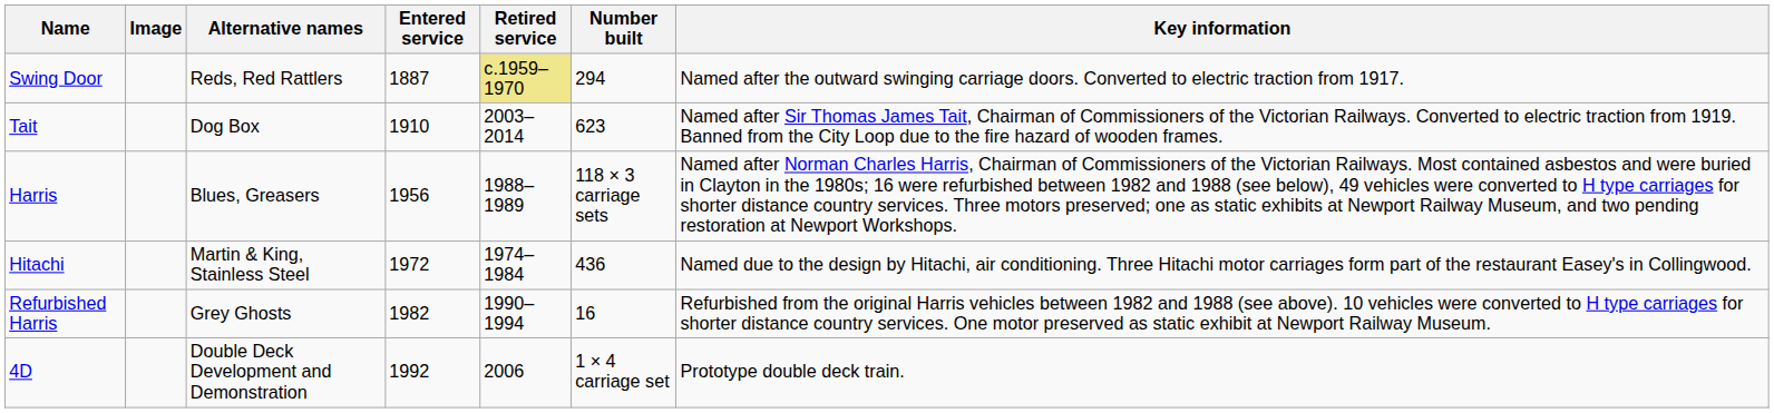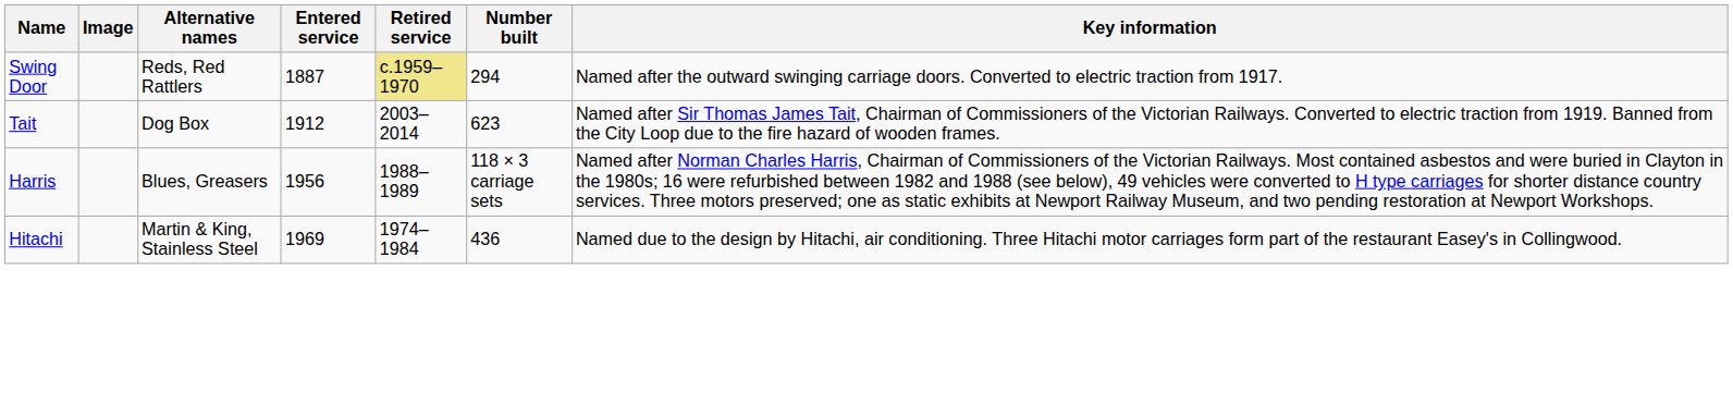 <table class="wikitable mw-collapsible">
 <tr>
 <th>Name</th>
 <th>Image</th>
 <th>Alternative names</th>
 <th>Entered service</th>
 <th>Retired service</th>
 <th>Number built</th>
 <th>Key information</th>
 </tr>
 <tr>
 <td><a href='#'>Swing Door</a></td>
 <td></td>
 <td>Reds, Red Rattlers</td>
 <td>1887</td>
 <td style="background: khaki;">c.1959–1970</td>
 <td>294</td>
 <td>Named after the outward swinging carriage doors. Converted to electric traction from 1917.</td>
 </tr>
 <tr>
 <td><a href='#'>Tait</a></td>
 <td></td>
 <td>Dog Box</td>
-<td>1910</td>
+<td>1912</td>
 <td>2003–2014</td>
 <td>623</td>
 <td>Named after <a href='#'>Sir Thomas James Tait</a>, Chairman of Commissioners of the Victorian Railways. Converted to electric traction from 1919. Banned from the City Loop due to the fire hazard of wooden frames.</td>
 </tr>
 <tr>
 <td><a href='#'>Harris</a></td>
 <td></td>
 <td>Blues, Greasers</td>
 <td>1956</td>
 <td>1988–1989</td>
 <td>118 × 3 carriage sets</td>
 <td>Named after <a href='#'>Norman Charles Harris</a>, Chairman of Commissioners of the Victorian Railways. Most contained asbestos and were buried in Clayton in the 1980s; 16 were refurbished between 1982 and 1988 (see below), 49 vehicles were converted to <a href='#'>H type carriages</a> for shorter distance country services. Three motors preserved; one as static exhibits at Newport Railway Museum, and two pending restoration at Newport Workshops.</td>
 </tr>
 <tr>
 <td><a href='#'>Hitachi</a></td>
 <td></td>
 <td>Martin & King, Stainless Steel</td>
-<td>1972</td>
+<td>1969</td>
 <td>1974–1984</td>
 <td>436</td>
 <td>Named due to the design by Hitachi, air conditioning. Three Hitachi motor carriages form part of the restaurant Easey's in Collingwood.</td>
 </tr>
-<tr>
-<td><a href='#'>Refurbished Harris</a></td>
-<td></td>
-<td>Grey Ghosts</td>
-<td>1982</td>
-<td>1990–1994</td>
-<td>16</td>
-<td>Refurbished from the original Harris vehicles between 1982 and 1988 (see above). 10 vehicles were converted to <a href='#'>H type carriages</a> for shorter distance country services. One motor preserved as static exhibit at Newport Railway Museum.</td>
-</tr>
-<tr>
-<td><a href='#'>4D</a></td>
-<td></td>
-<td>Double Deck Development and Demonstration</td>
-<td>1992</td>
-<td>2006</td>
-<td>1 × 4 carriage set</td>
-<td>Prototype double deck train.</td>
-</tr>
 </table>
